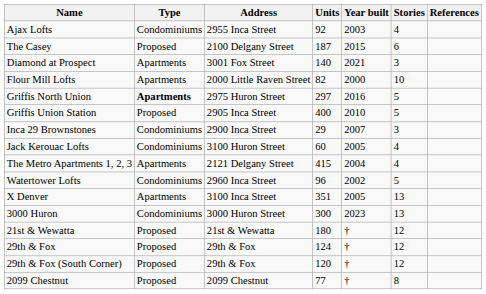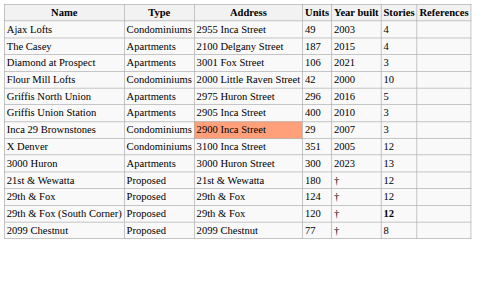 <table class="wikitable">
 <tr>
 <th>Name</th>
 <th>Type</th>
 <th>Address</th>
 <th>Units</th>
 <th>Year built</th>
 <th>Stories</th>
 <th>References</th>
 </tr>
 <tr>
 <td>Ajax Lofts</td>
 <td>Condominiums</td>
 <td>2955 Inca Street</td>
-<td>92</td>
+<td>49</td>
 <td>2003</td>
 <td>4</td>
 <td></td>
 </tr>
 <tr>
 <td>The Casey</td>
-<td>Proposed</td>
+<td>Apartments</td>
 <td>2100 Delgany Street</td>
 <td>187</td>
 <td>2015</td>
-<td>6</td>
+<td>4</td>
 <td></td>
 </tr>
 <tr>
 <td>Diamond at Prospect</td>
 <td>Apartments</td>
 <td>3001 Fox Street</td>
-<td>140</td>
+<td>106</td>
 <td>2021</td>
 <td>3</td>
 <td></td>
 </tr>
 <tr>
 <td>Flour Mill Lofts</td>
-<td>Apartments</td>
+<td>Condominiums</td>
 <td>2000 Little Raven Street</td>
-<td>82</td>
+<td>42</td>
 <td>2000</td>
 <td>10</td>
 <td></td>
 </tr>
 <tr>
 <td>Griffis North Union</td>
-<td><strong>Apartments</strong></td>
+<td>Apartments</td>
 <td>2975 Huron Street</td>
-<td>297</td>
+<td>296</td>
 <td>2016</td>
 <td>5</td>
 <td></td>
 </tr>
 <tr>
 <td>Griffis Union Station</td>
-<td>Proposed</td>
+<td>Apartments</td>
 <td>2905 Inca Street</td>
 <td>400</td>
 <td>2010</td>
-<td>5</td>
+<td>3</td>
 <td></td>
 </tr>
 <tr>
 <td>Inca 29 Brownstones</td>
 <td>Condominiums</td>
-<td>2900 Inca Street</td>
+<td style="background: lightsalmon;">2900 Inca Street</td>
 <td>29</td>
 <td>2007</td>
 <td>3</td>
 <td></td>
 </tr>
 <tr>
-<td>Jack Kerouac Lofts</td>
+<td>X Denver</td>
 <td>Condominiums</td>
-<td>3100 Huron Street</td>
-<td>60</td>
-<td>2005</td>
-<td>4</td>
-<td></td>
-</tr>
-<tr>
-<td>The Metro Apartments 1, 2, 3</td>
-<td>Apartments</td>
-<td>2121 Delgany Street</td>
-<td>415</td>
-<td>2004</td>
-<td>4</td>
-<td></td>
-</tr>
-<tr>
-<td>Watertower Lofts</td>
-<td>Condominiums</td>
-<td>2960 Inca Street</td>
-<td>96</td>
-<td>2002</td>
-<td>5</td>
-<td></td>
-</tr>
-<tr>
-<td>X Denver</td>
-<td>Apartments</td>
 <td>3100 Inca Street</td>
 <td>351</td>
 <td>2005</td>
-<td>13</td>
+<td>12</td>
 <td></td>
 </tr>
 <tr>
 <td>3000 Huron</td>
-<td>Condominiums</td>
+<td>Apartments</td>
 <td>3000 Huron Street</td>
 <td>300</td>
 <td>2023</td>
 <td>13</td>
 <td></td>
 </tr>
 <tr>
 <td>21st & Wewatta</td>
 <td>Proposed</td>
 <td>21st & Wewatta</td>
 <td>180</td>
 <td>†</td>
 <td>12</td>
 <td></td>
 </tr>
 <tr>
 <td>29th & Fox</td>
 <td>Proposed</td>
 <td>29th & Fox</td>
 <td>124</td>
 <td>†</td>
 <td>12</td>
 <td></td>
 </tr>
 <tr>
 <td>29th & Fox (South Corner)</td>
 <td>Proposed</td>
 <td>29th & Fox</td>
 <td>120</td>
 <td>†</td>
-<td>12</td>
+<td><strong>12</strong></td>
 <td></td>
 </tr>
 <tr>
 <td>2099 Chestnut</td>
 <td>Proposed</td>
 <td>2099 Chestnut</td>
 <td>77</td>
 <td>†</td>
 <td>8</td>
 <td></td>
 </tr>
 </table>
